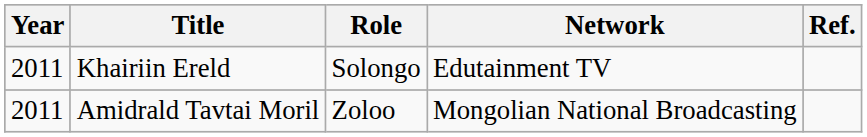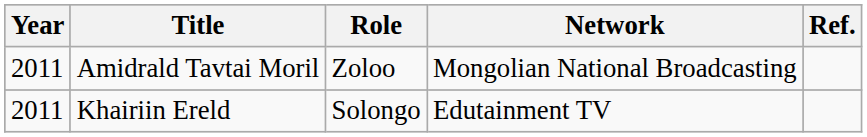 <table class="wikitable">
 <tr>
 <th>Year</th>
 <th>Title</th>
 <th>Role</th>
 <th>Network</th>
 <th>Ref.</th>
 </tr>
 <tr>
 <td>2011</td>
+<td>Amidrald Tavtai Moril</td>
+<td>Zoloo</td>
+<td>Mongolian National Broadcasting</td>
+<td></td>
+</tr>
+<tr>
+<td>2011</td>
 <td>Khairiin Ereld</td>
 <td>Solongo</td>
 <td>Edutainment TV</td>
 <td></td>
 </tr>
-<tr>
-<td>2011</td>
-<td>Amidrald Tavtai Moril</td>
-<td>Zoloo</td>
-<td>Mongolian National Broadcasting</td>
-<td></td>
-</tr>
 </table>
